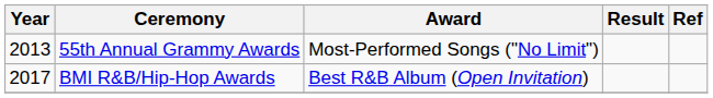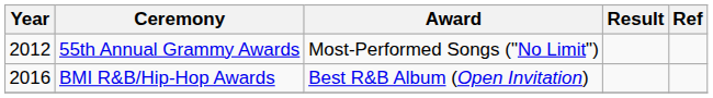 <table class="wikitable">
 <tr style="background:#ccc; text-align:center;">
 <th scope="col">Year</th>
 <th scope="col">Ceremony</th>
 <th scope="col">Award</th>
 <th scope="col">Result</th>
 <th>Ref</th>
 </tr>
 <tr>
-<td>2013</td>
+<td>2012</td>
 <td><a href='#'>55th Annual Grammy Awards</a></td>
 <td>Most-Performed Songs ("<a href='#'>No Limit</a>")</td>
 <td></td>
 <td style="text-align:center;"></td>
 </tr>
 <tr>
-<td>2017</td>
+<td>2016</td>
 <td><a href='#'>BMI R&B/Hip-Hop Awards</a></td>
 <td><a href='#'>Best R&B Album</a> (<em><a href='#'>Open Invitation</a></em>)</td>
 <td></td>
 <td style="text-align:center;"></td>
 </tr>
 <tr>
 </tr>
 </table>
